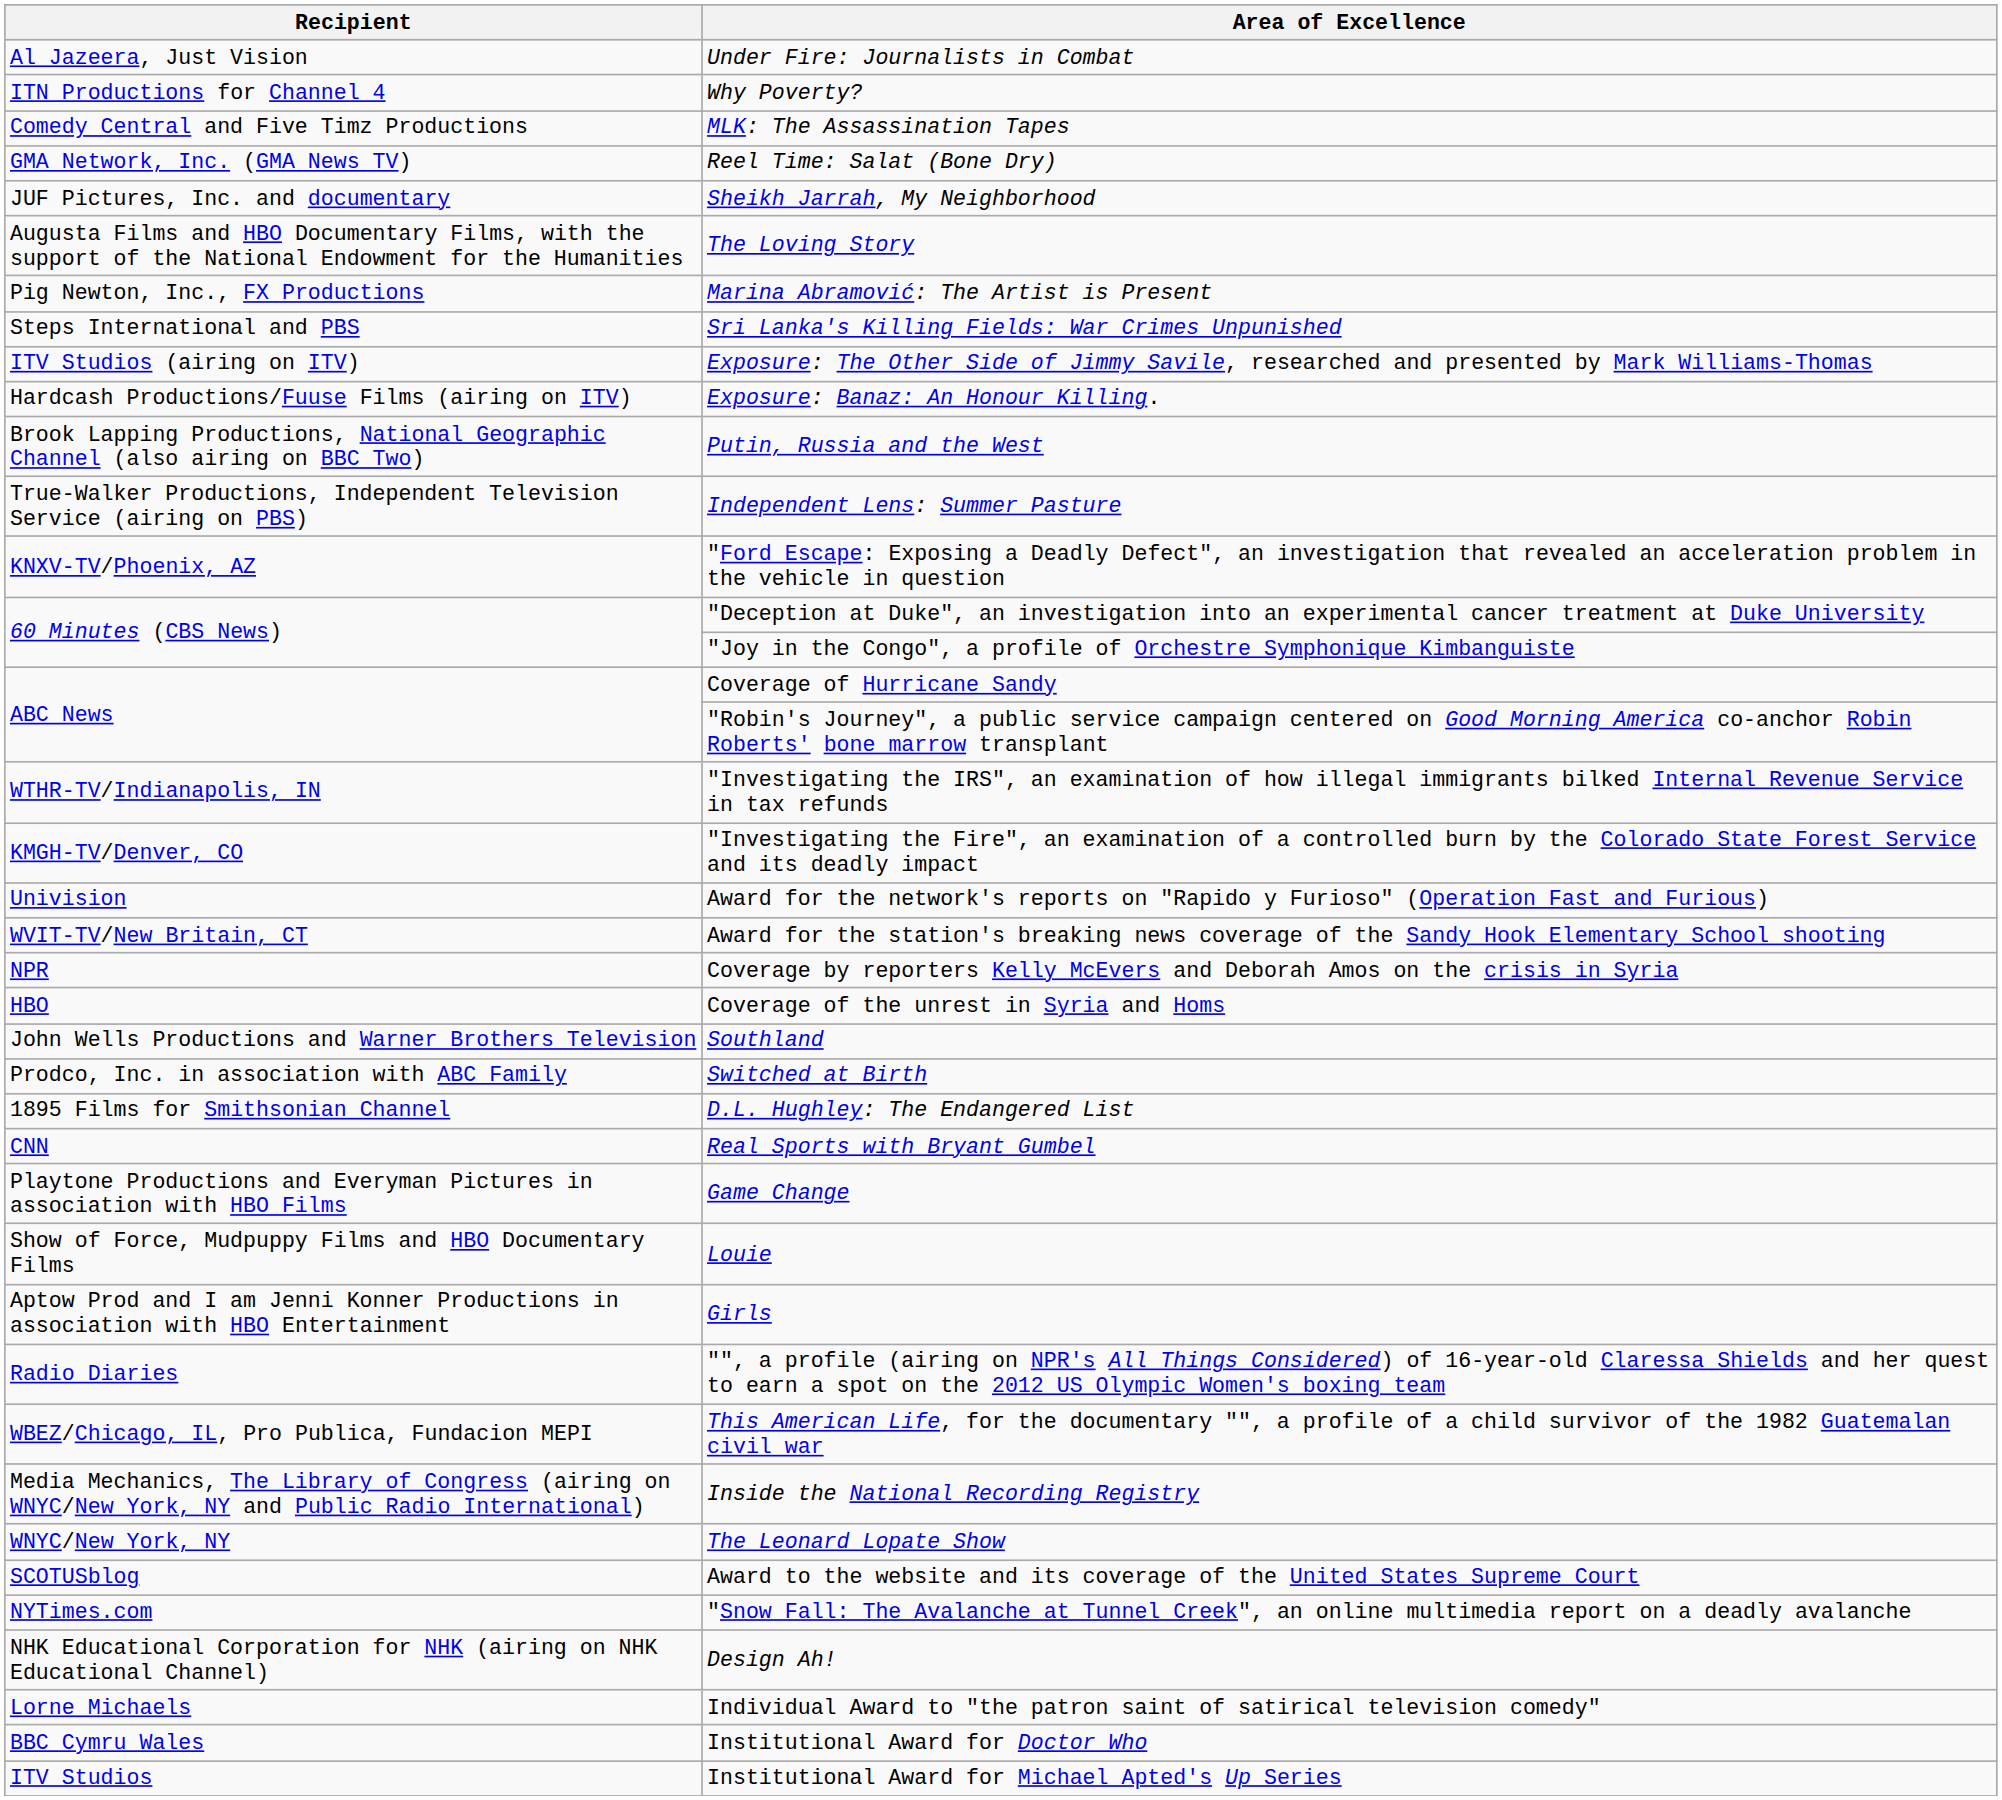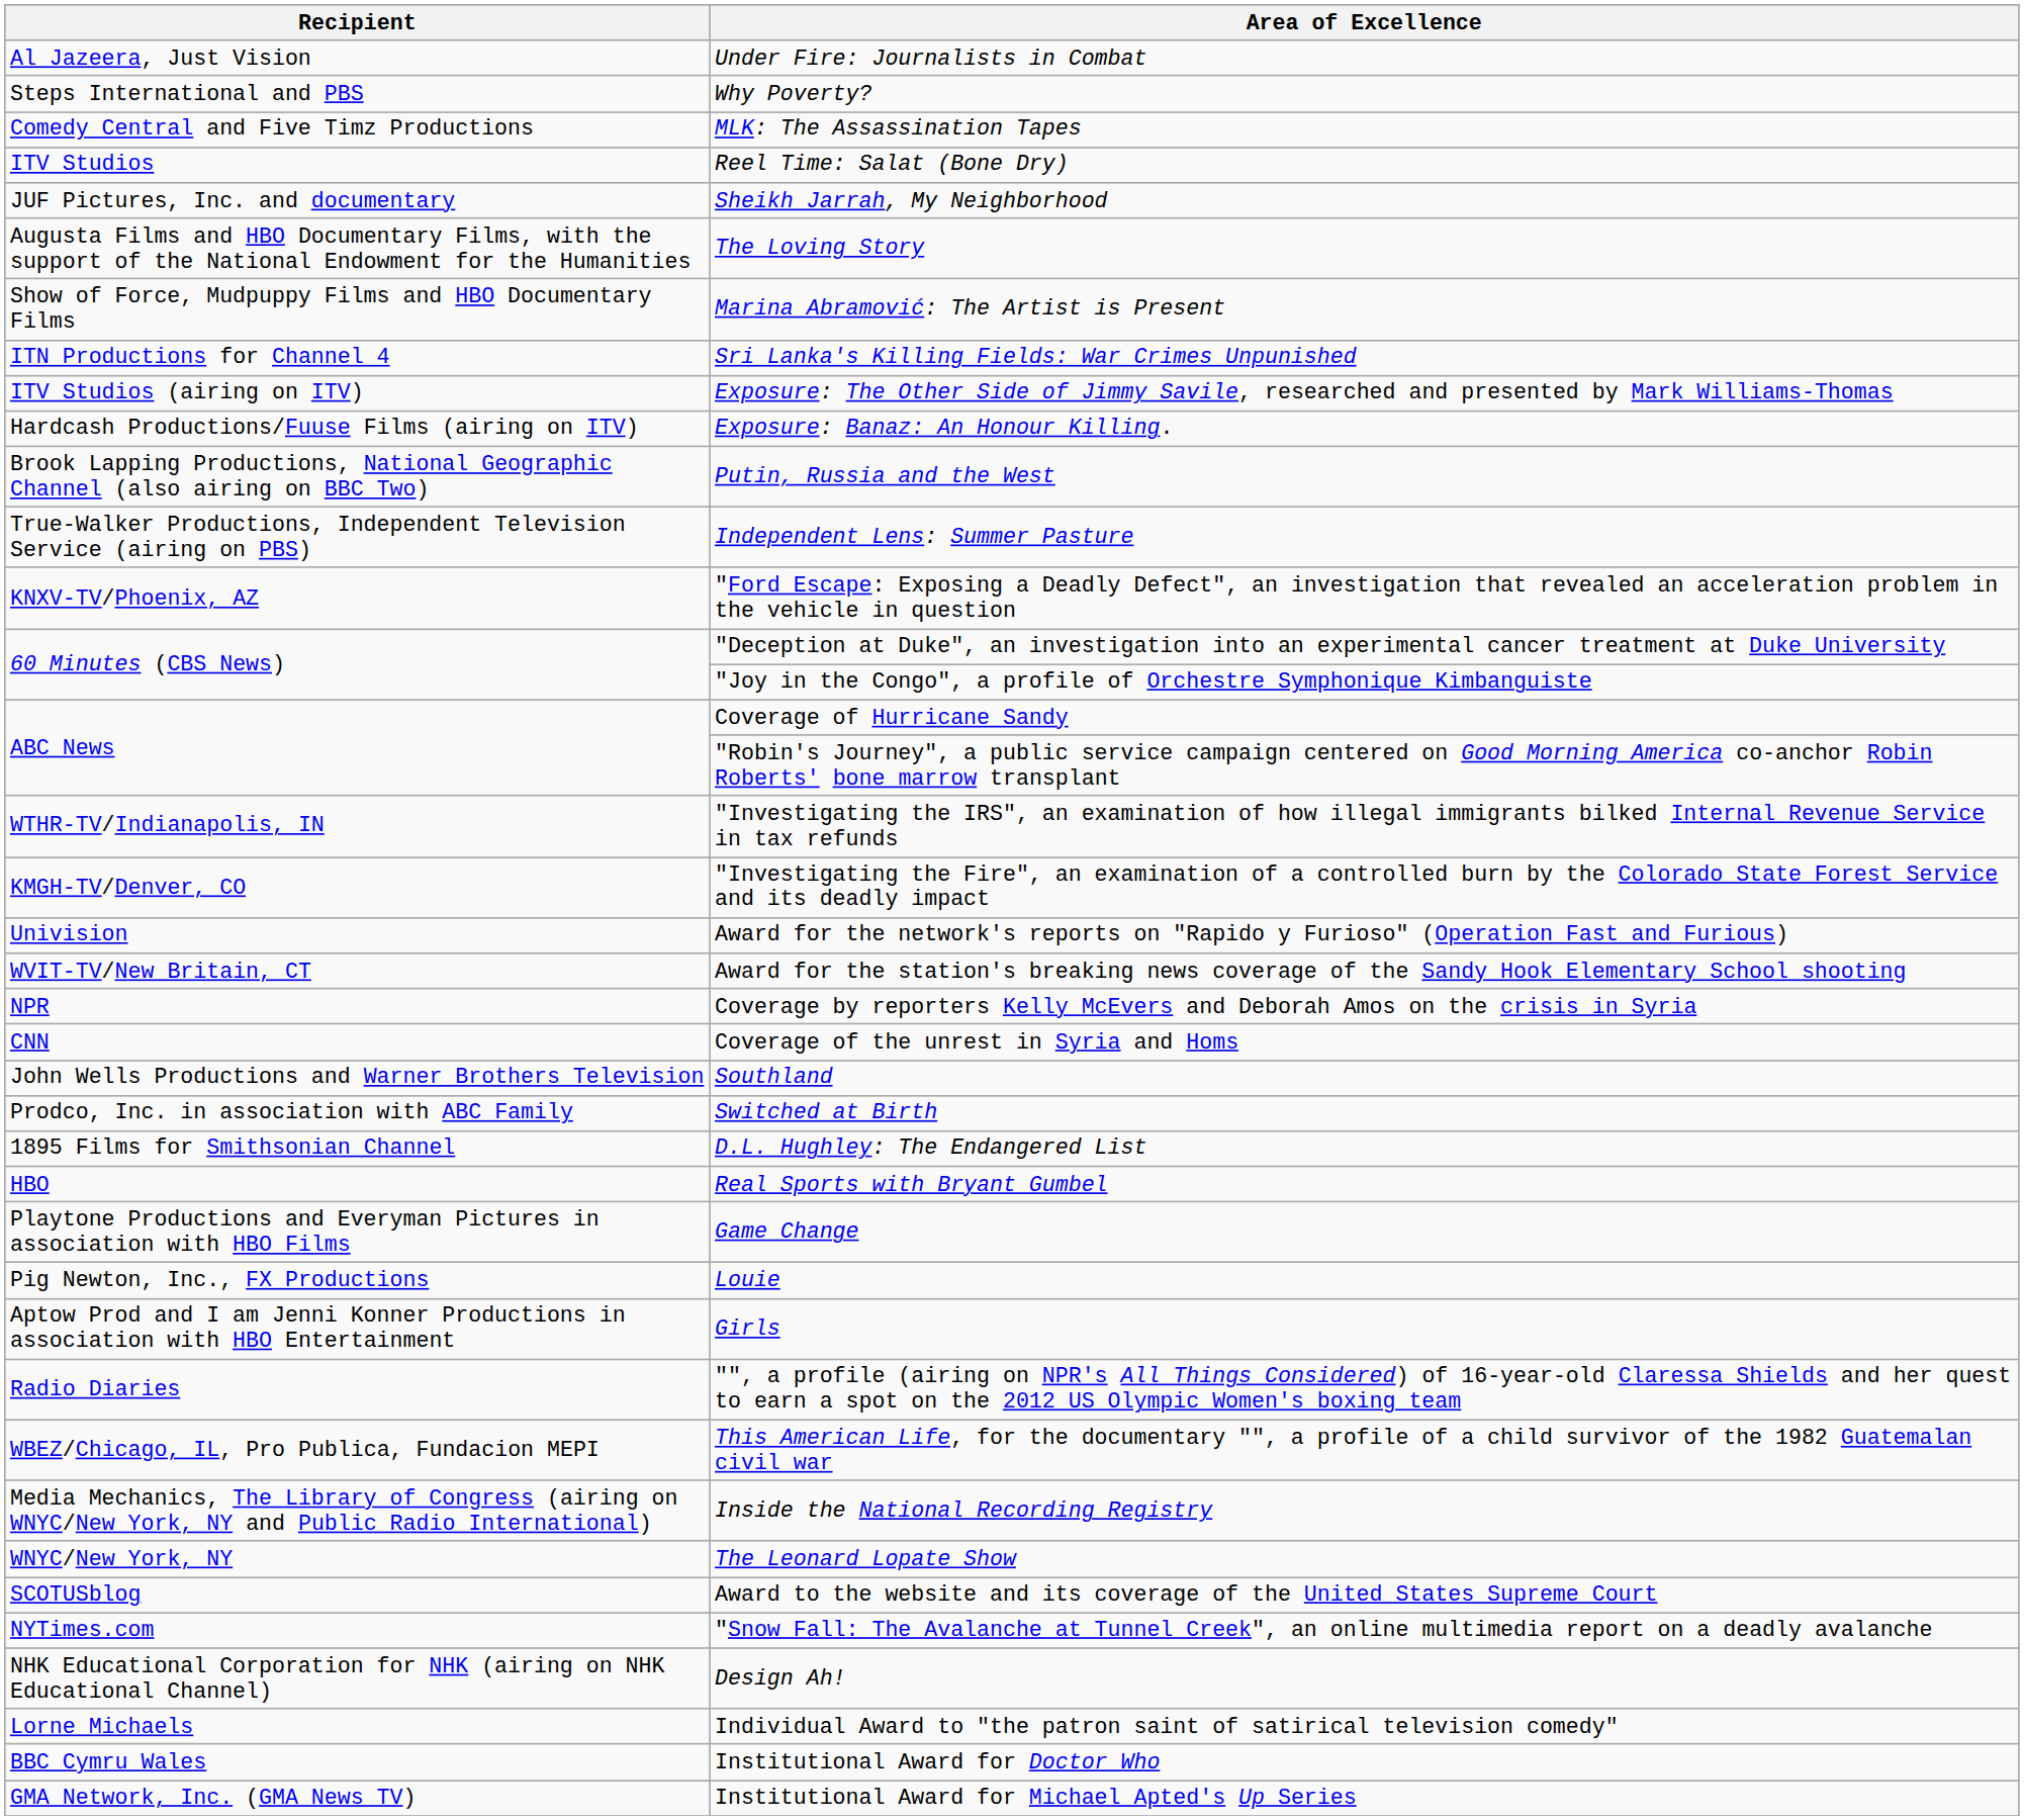 <table class="wikitable" style="width:95%">
 <tr style="background:#ccc;">
 <th style="width:35%;">Recipient</th>
 <th style="width:65%;">Area of Excellence</th>
 </tr>
 <tr>
 <td><a href='#'>Al Jazeera</a>, Just Vision</td>
 <td><em>Under Fire: Journalists in Combat</em></td>
 </tr>
 <tr>
-<td><a href='#'>ITN Productions</a> for <a href='#'>Channel 4</a></td>
+<td>Steps International and <a href='#'>PBS</a></td>
 <td><em>Why Poverty?</em></td>
 </tr>
 <tr>
 <td><a href='#'>Comedy Central</a> and Five Timz Productions</td>
 <td><em><a href='#'>MLK</a>: The Assassination Tapes</em></td>
 </tr>
 <tr>
-<td><a href='#'>GMA Network, Inc.</a> (<a href='#'>GMA News TV</a>)</td>
+<td><a href='#'>ITV Studios</a></td>
 <td><em>Reel Time: Salat (Bone Dry)</em></td>
 </tr>
 <tr>
 <td>JUF Pictures, Inc. and <a href='#'>documentary</a></td>
 <td><em><a href='#'>Sheikh Jarrah</a>, My Neighborhood</em></td>
 </tr>
 <tr>
 <td>Augusta Films and <a href='#'>HBO</a> Documentary Films, with the support of the National Endowment for the Humanities</td>
 <td><em><a href='#'>The Loving Story</a></em></td>
 </tr>
 <tr>
-<td>Pig Newton, Inc., <a href='#'>FX Productions</a></td>
+<td>Show of Force, Mudpuppy Films and <a href='#'>HBO</a> Documentary Films</td>
 <td><em><a href='#'>Marina Abramović</a>: The Artist is Present</em></td>
 </tr>
 <tr>
-<td>Steps International and <a href='#'>PBS</a></td>
+<td><a href='#'>ITN Productions</a> for <a href='#'>Channel 4</a></td>
 <td><em><a href='#'>Sri Lanka's Killing Fields: War Crimes Unpunished</a></em></td>
 </tr>
 <tr>
 <td><a href='#'>ITV Studios</a> (airing on <a href='#'>ITV</a>)</td>
 <td><em><a href='#'>Exposure</a>: <a href='#'>The Other Side of Jimmy Savile</a></em>, researched and presented by <a href='#'>Mark Williams-Thomas</a></td>
 </tr>
 <tr>
 <td>Hardcash Productions/<a href='#'>Fuuse</a> Films (airing on <a href='#'>ITV</a>)</td>
 <td><em><a href='#'>Exposure</a>: <a href='#'>Banaz: An Honour Killing</a></em>.</td>
 </tr>
 <tr>
 <td>Brook Lapping Productions, <a href='#'>National Geographic Channel</a> (also airing on <a href='#'>BBC Two</a>)</td>
 <td><em><a href='#'>Putin, Russia and the West</a></em></td>
 </tr>
 <tr>
 <td>True-Walker Productions, Independent Television Service (airing on <a href='#'>PBS</a>)</td>
 <td><em><a href='#'>Independent Lens</a>: <a href='#'>Summer Pasture</a></em></td>
 </tr>
 <tr>
 <td><a href='#'>KNXV-TV</a>/<a href='#'>Phoenix, AZ</a></td>
 <td>"<a href='#'>Ford Escape</a>: Exposing a Deadly Defect", an investigation that revealed an acceleration problem in the vehicle in question</td>
 </tr>
 <tr>
 <td rowspan="2"><em><a href='#'>60 Minutes</a></em> (<a href='#'>CBS News</a>)</td>
 <td>"Deception at Duke", an investigation into an experimental cancer treatment at <a href='#'>Duke University</a></td>
 </tr>
 <tr>
 <td>"Joy in the Congo", a profile of <a href='#'>Orchestre Symphonique Kimbanguiste</a></td>
 </tr>
 <tr>
 <td rowspan="2"><a href='#'>ABC News</a></td>
 <td>Coverage of <a href='#'>Hurricane Sandy</a></td>
 </tr>
 <tr>
 <td>"Robin's Journey", a public service campaign centered on <em><a href='#'>Good Morning America</a></em> co-anchor <a href='#'>Robin Roberts'</a> <a href='#'>bone marrow</a> transplant</td>
 </tr>
 <tr>
 <td><a href='#'>WTHR-TV</a>/<a href='#'>Indianapolis, IN</a></td>
 <td>"Investigating the IRS", an examination of how illegal immigrants bilked <a href='#'>Internal Revenue Service</a> in tax refunds</td>
 </tr>
 <tr>
 <td><a href='#'>KMGH-TV</a>/<a href='#'>Denver, CO</a></td>
 <td>"Investigating the Fire", an examination of a controlled burn by the <a href='#'>Colorado State Forest Service</a> and its deadly impact</td>
 </tr>
 <tr>
 <td><a href='#'>Univision</a></td>
 <td>Award for the network's reports on "Rapido y Furioso" (<a href='#'>Operation Fast and Furious</a>)</td>
 </tr>
 <tr>
 <td><a href='#'>WVIT-TV</a>/<a href='#'>New Britain, CT</a></td>
 <td>Award for the station's breaking news coverage of the <a href='#'>Sandy Hook Elementary School shooting</a></td>
 </tr>
 <tr>
 <td><a href='#'>NPR</a></td>
 <td>Coverage by reporters <a href='#'>Kelly McEvers</a> and Deborah Amos on the <a href='#'>crisis in Syria</a></td>
 </tr>
 <tr>
-<td><a href='#'>HBO</a></td>
+<td><a href='#'>CNN</a></td>
 <td>Coverage of the unrest in <a href='#'>Syria</a> and <a href='#'>Homs</a></td>
 </tr>
 <tr>
 <td>John Wells Productions and <a href='#'>Warner Brothers Television</a></td>
 <td><em><a href='#'>Southland</a></em></td>
 </tr>
 <tr>
 <td>Prodco, Inc. in association with <a href='#'>ABC Family</a></td>
 <td><em><a href='#'>Switched at Birth</a></em></td>
 </tr>
 <tr>
 <td>1895 Films for <a href='#'>Smithsonian Channel</a></td>
 <td><em><a href='#'>D.L. Hughley</a>: The Endangered List</em></td>
 </tr>
 <tr>
-<td><a href='#'>CNN</a></td>
+<td><a href='#'>HBO</a></td>
 <td><em><a href='#'>Real Sports with Bryant Gumbel</a></em></td>
 </tr>
 <tr>
 <td>Playtone Productions and Everyman Pictures in association with <a href='#'>HBO Films</a></td>
 <td><em><a href='#'>Game Change</a></em></td>
 </tr>
 <tr>
-<td>Show of Force, Mudpuppy Films and <a href='#'>HBO</a> Documentary Films</td>
+<td>Pig Newton, Inc., <a href='#'>FX Productions</a></td>
 <td><em><a href='#'>Louie</a></em></td>
 </tr>
 <tr>
 <td>Aptow Prod and I am Jenni Konner Productions in association with <a href='#'>HBO</a> Entertainment</td>
 <td><em><a href='#'>Girls</a></em></td>
 </tr>
 <tr>
 <td><a href='#'>Radio Diaries</a></td>
 <td>"", a profile (airing on <a href='#'>NPR's</a> <em><a href='#'>All Things Considered</a></em>) of 16-year-old <a href='#'>Claressa Shields</a> and her quest to earn a spot on the <a href='#'>2012 US Olympic Women's boxing team</a></td>
 </tr>
 <tr>
 <td><a href='#'>WBEZ</a>/<a href='#'>Chicago, IL</a>, Pro Publica, Fundacion MEPI</td>
 <td><em><a href='#'>This American Life</a></em>, for the documentary "", a profile of a child survivor of the 1982 <a href='#'>Guatemalan civil war</a></td>
 </tr>
 <tr>
 <td>Media Mechanics, <a href='#'>The Library of Congress</a> (airing on <a href='#'>WNYC</a>/<a href='#'>New York, NY</a> and <a href='#'>Public Radio International</a>)</td>
 <td><em>Inside the <a href='#'>National Recording Registry</a></em></td>
 </tr>
 <tr>
 <td><a href='#'>WNYC</a>/<a href='#'>New York, NY</a></td>
 <td><em><a href='#'>The Leonard Lopate Show</a></em></td>
 </tr>
 <tr>
 <td><a href='#'>SCOTUSblog</a></td>
 <td>Award to the website and its coverage of the <a href='#'>United States Supreme Court</a></td>
 </tr>
 <tr>
 <td><a href='#'>NYTimes.com</a></td>
 <td>"<a href='#'>Snow Fall: The Avalanche at Tunnel Creek</a>", an online multimedia report on a deadly avalanche</td>
 </tr>
 <tr>
 <td>NHK Educational Corporation for <a href='#'>NHK</a> (airing on NHK Educational Channel)</td>
 <td><em>Design Ah!</em></td>
 </tr>
 <tr>
 <td><a href='#'>Lorne Michaels</a></td>
 <td>Individual Award to "the patron saint of satirical television comedy"</td>
 </tr>
 <tr>
 <td><a href='#'>BBC Cymru Wales</a></td>
 <td>Institutional Award for <em><a href='#'>Doctor Who</a></em></td>
 </tr>
 <tr>
-<td><a href='#'>ITV Studios</a></td>
+<td><a href='#'>GMA Network, Inc.</a> (<a href='#'>GMA News TV</a>)</td>
 <td>Institutional Award for <a href='#'>Michael Apted's</a> <a href='#'><em>Up</em> Series</a></td>
 </tr>
 </table>
